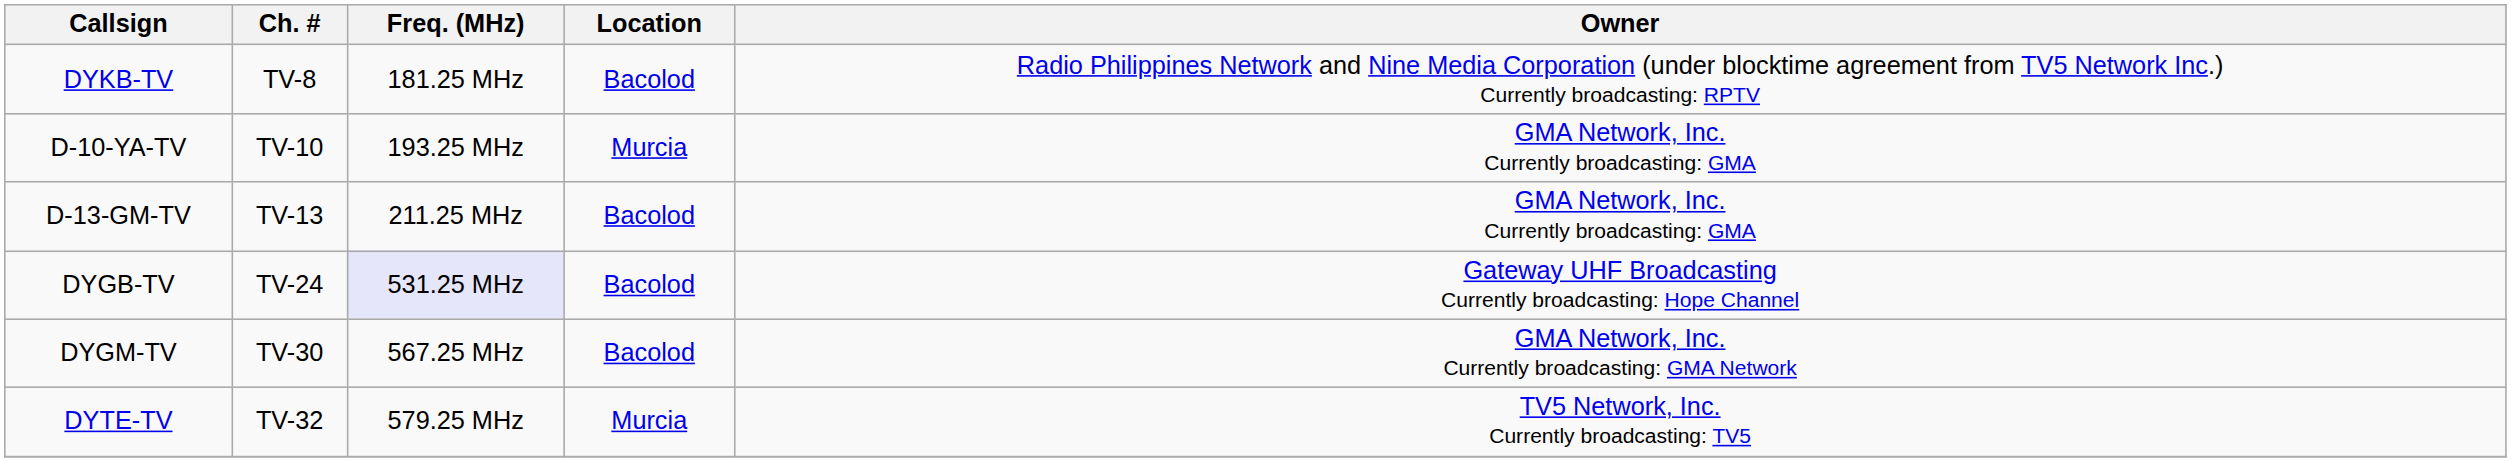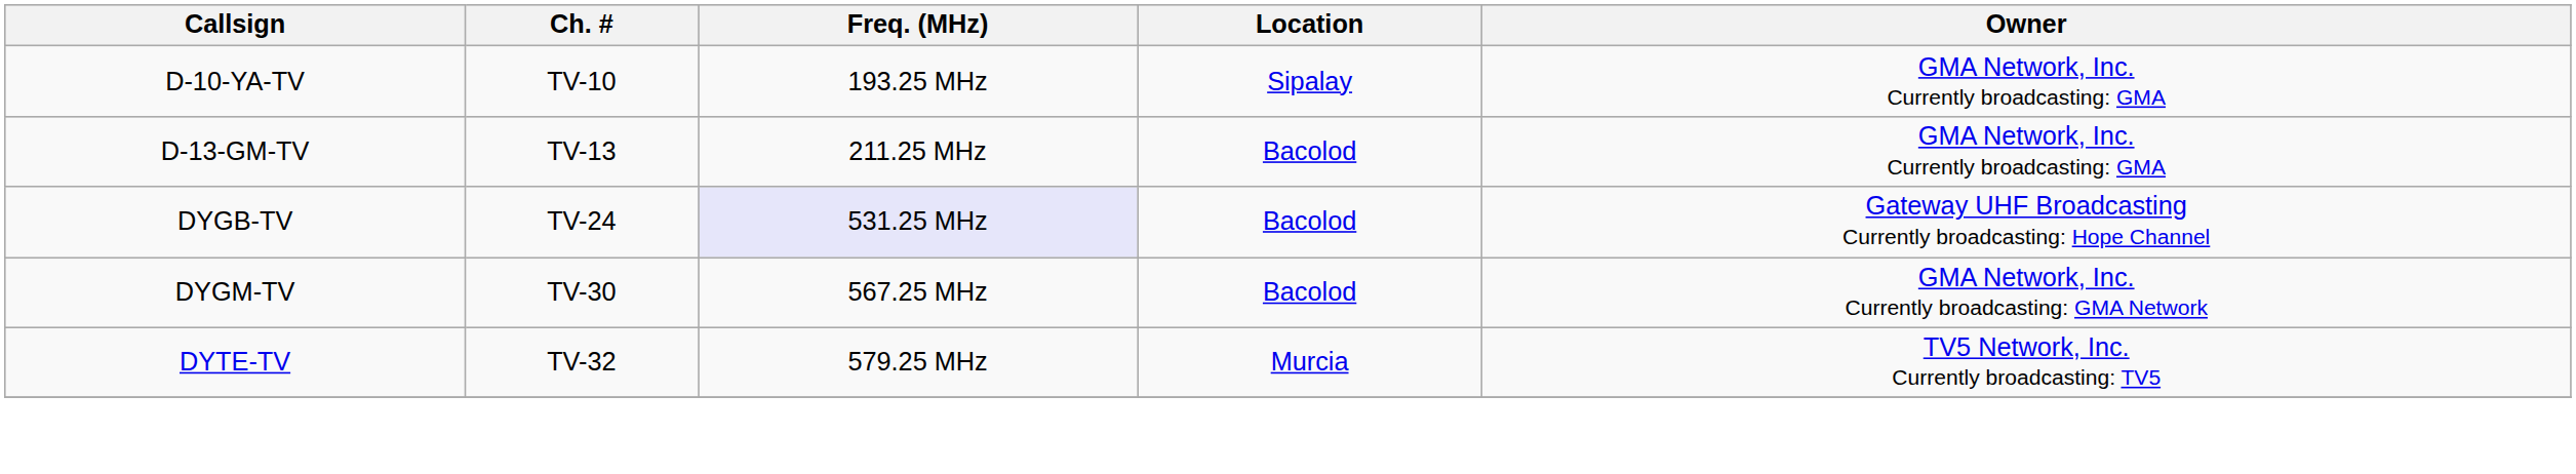 <table class="wikitable" style="width:100%; text-align:center;">
 <tr>
 <th>Callsign</th>
 <th>Ch. #</th>
 <th>Freq. (MHz)</th>
 <th>Location</th>
 <th>Owner</th>
 </tr>
 <tr>
-<td><a href='#'>DYKB-TV</a></td>
-<td>TV-8</td>
-<td>181.25 MHz</td>
-<td><a href='#'>Bacolod</a></td>
-<td><a href='#'>Radio Philippines Network</a> and <a href='#'>Nine Media Corporation</a> (under blocktime agreement from <a href='#'>TV5 Network Inc</a>.)<br><small>Currently broadcasting: <a href='#'>RPTV</a></small></td>
-</tr>
-<tr>
 <td>D-10-YA-TV</td>
 <td>TV-10</td>
 <td>193.25 MHz</td>
-<td><a href='#'>Murcia</a></td>
+<td><a href='#'>Sipalay</a></td>
 <td><a href='#'>GMA Network, Inc.</a><br><small>Currently broadcasting: <a href='#'>GMA</a></small></td>
 </tr>
 <tr>
 <td>D-13-GM-TV</td>
 <td>TV-13</td>
 <td>211.25 MHz</td>
 <td><a href='#'>Bacolod</a></td>
 <td><a href='#'>GMA Network, Inc.</a><br><small>Currently broadcasting: <a href='#'>GMA</a></small></td>
 </tr>
 <tr>
 <td>DYGB-TV</td>
 <td>TV-24</td>
 <td style="background: lavender;">531.25 MHz</td>
 <td><a href='#'>Bacolod</a></td>
 <td><a href='#'>Gateway UHF Broadcasting</a><br><small>Currently broadcasting: <a href='#'>Hope Channel</a></small></td>
 </tr>
 <tr>
 <td>DYGM-TV</td>
 <td>TV-30</td>
 <td>567.25 MHz</td>
 <td><a href='#'>Bacolod</a></td>
 <td><a href='#'>GMA Network, Inc.</a><br><small>Currently broadcasting: <a href='#'>GMA Network</a></small></td>
 </tr>
 <tr>
 <td><a href='#'>DYTE-TV</a></td>
 <td>TV-32</td>
 <td>579.25 MHz</td>
 <td><a href='#'>Murcia</a></td>
 <td><a href='#'>TV5 Network, Inc.</a><br><small>Currently broadcasting: <a href='#'>TV5</a></small></td>
 </tr>
 <tr>
 </tr>
 </table>
